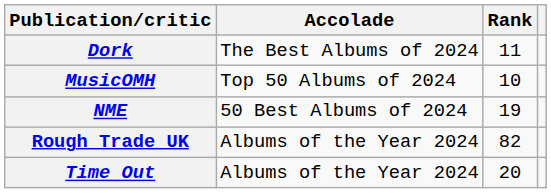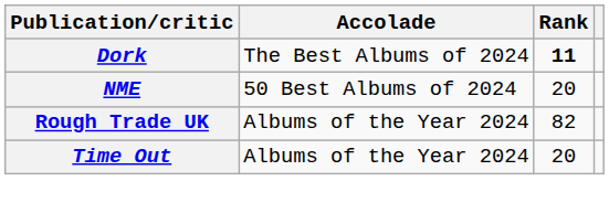 <table class="wikitable sortable plainrowheaders">
 <tr>
 <th scope="col">Publication/critic</th>
 <th scope="col">Accolade</th>
 <th scope="col">Rank</th>
 <th scope="col" class="unsortable"></th>
 </tr>
 <tr>
 <th scope="row"><em><a href='#'>Dork</a></em></th>
 <td>The Best Albums of 2024</td>
-<td style="text-align: center;">11</td>
-<td style="text-align: center;"></td>
-</tr>
-<tr>
-<th scope="row"><em><a href='#'>MusicOMH</a></em></th>
-<td>Top 50 Albums of 2024</td>
-<td style="text-align: center;">10</td>
+<td style="text-align: center;"><strong>11</strong></td>
 <td style="text-align: center;"></td>
 </tr>
 <tr>
 <th scope="row"><em><a href='#'>NME</a></em></th>
 <td>50 Best Albums of 2024</td>
-<td style="text-align: center;">19</td>
+<td style="text-align: center;">20</td>
 <td style="text-align: center;"></td>
 </tr>
 <tr>
 <th scope="row"><a href='#'>Rough Trade UK</a></th>
 <td>Albums of the Year 2024</td>
 <td style="text-align: center;">82</td>
 <td style="text-align: center;"></td>
 </tr>
 <tr>
 <th scope="row"><em><a href='#'>Time Out</a></em></th>
 <td>Albums of the Year 2024</td>
 <td style="text-align: center;">20</td>
 <td style="text-align: center;"></td>
 </tr>
 </table>
